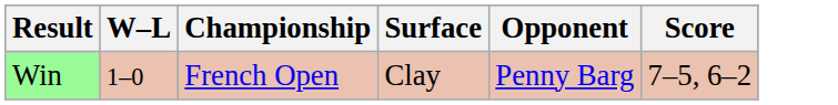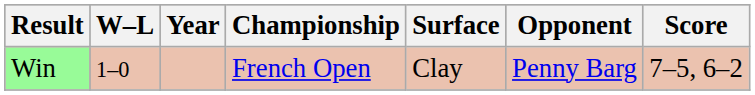 <table class="wikitable sortable">
 <tr>
 <th>Result</th>
 <th class="unsortable">W–L</th>
+<th>Year</th>
 <th>Championship</th>
 <th>Surface</th>
 <th>Opponent</th>
 <th class="unsortable">Score</th>
 </tr>
 <tr style="background:#ebc2af;">
 <td style="background:#98fb98;">Win</td>
 <td><small>1–0</small></td>
+<td></td>
 <td><a href='#'>French Open</a></td>
 <td>Clay</td>
 <td> <a href='#'>Penny Barg</a></td>
 <td>7–5, 6–2</td>
 </tr>
 </table>
